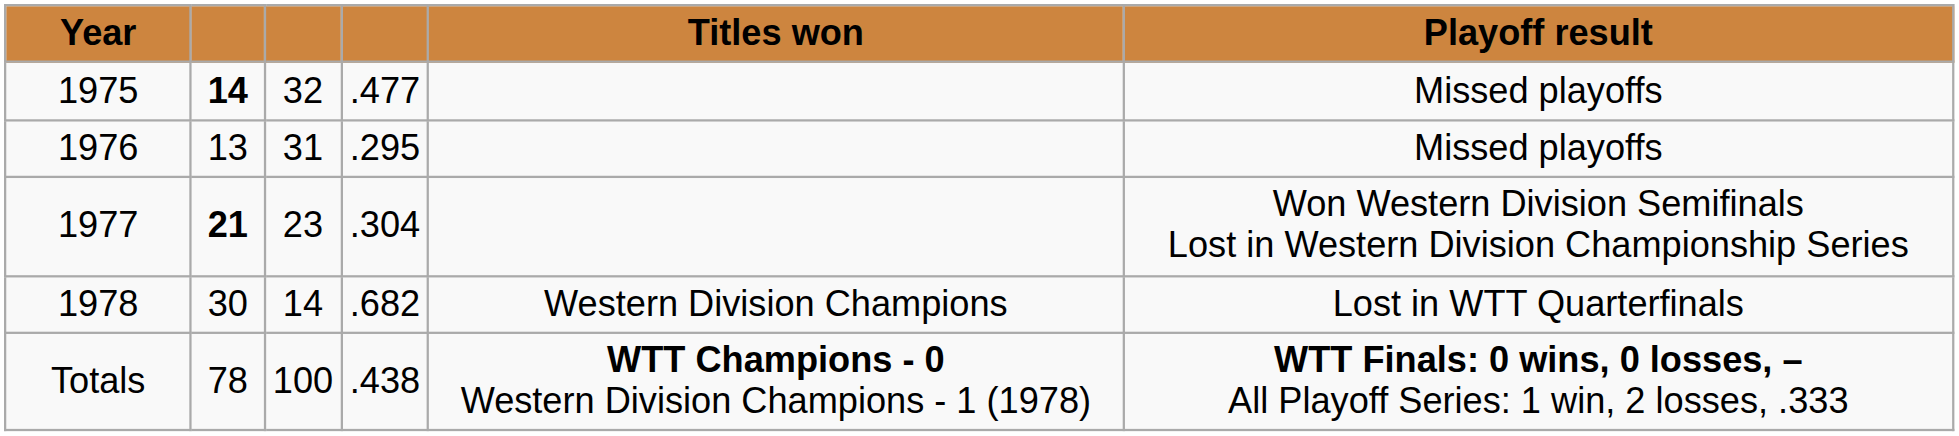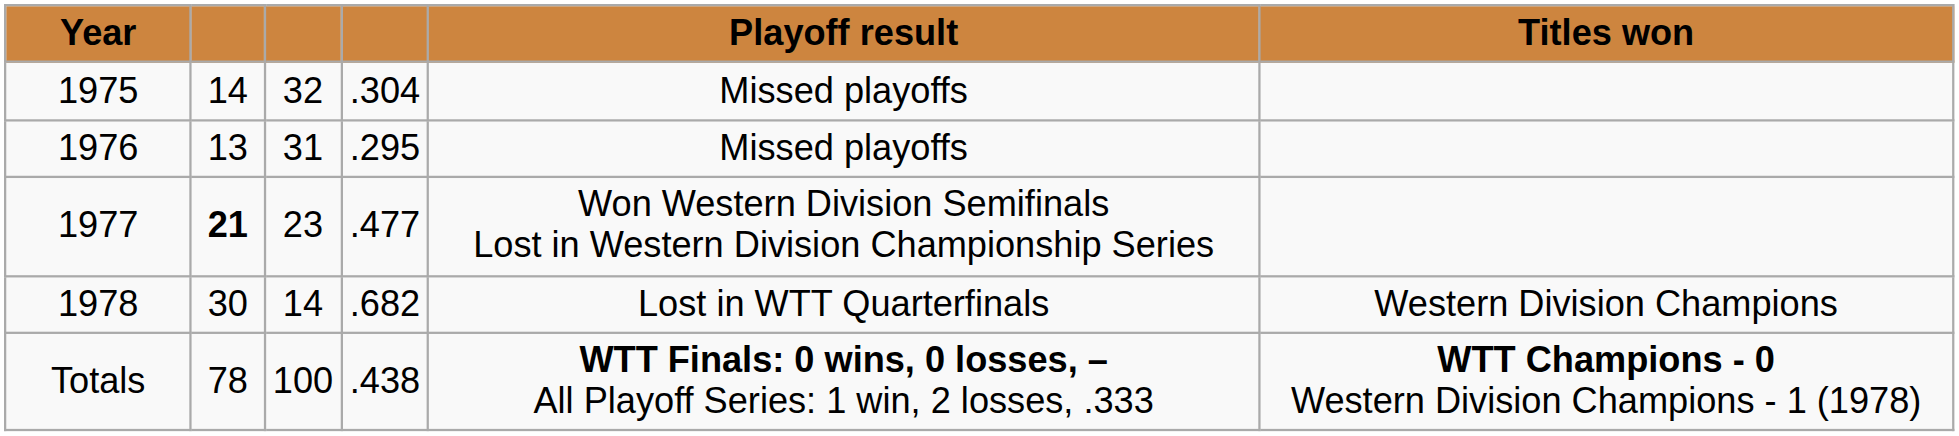 <table class="wikitable" style="text-align:center">
 <tr>
 <th style="background:#CD853F; color:black" width="75px">Year</th>
 <th style="background:#CD853F; color:black" width="25px"></th>
 <th style="background:#CD853F; color:black" width="25px"></th>
 <th style="background:#CD853F; color:black" width="25px"></th>
+<th style="background:#CD853F; color:black" width="360px">Playoff result</th>
 <th style="background:#CD853F; color:black" width="300px">Titles won</th>
-<th style="background:#CD853F; color:black" width="360px">Playoff result</th>
 </tr>
 <tr>
 <td>1975</td>
-<td><strong>14</strong></td>
+<td>14</td>
 <td>32</td>
-<td>.477</td>
+<td>.304</td>
+<td>Missed playoffs</td>
 <td></td>
-<td>Missed playoffs</td>
 </tr>
 <tr>
 <td>1976</td>
 <td>13</td>
 <td>31</td>
 <td>.295</td>
+<td>Missed playoffs</td>
 <td></td>
-<td>Missed playoffs</td>
 </tr>
 <tr>
 <td>1977</td>
 <td><strong>21</strong></td>
 <td>23</td>
-<td>.304</td>
+<td>.477</td>
+<td>Won Western Division Semifinals<br>Lost in Western Division Championship Series</td>
 <td></td>
-<td>Won Western Division Semifinals<br>Lost in Western Division Championship Series</td>
 </tr>
 <tr>
 <td>1978</td>
 <td>30</td>
 <td>14</td>
 <td>.682</td>
+<td>Lost in WTT Quarterfinals</td>
 <td>Western Division Champions</td>
-<td>Lost in WTT Quarterfinals</td>
 </tr>
 <tr>
 <td>Totals</td>
 <td>78</td>
 <td>100</td>
 <td>.438</td>
+<td><strong>WTT Finals: 0 wins, 0 losses, –</strong><br>All Playoff Series: 1 win, 2 losses, .333</td>
 <td><strong>WTT Champions - 0</strong><br>Western Division Champions - 1 (1978)</td>
-<td><strong>WTT Finals: 0 wins, 0 losses, –</strong><br>All Playoff Series: 1 win, 2 losses, .333</td>
 </tr>
 </table>
